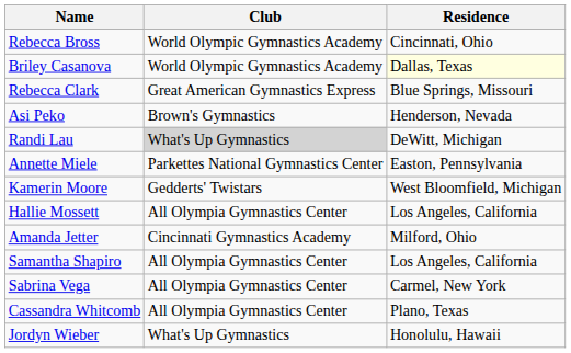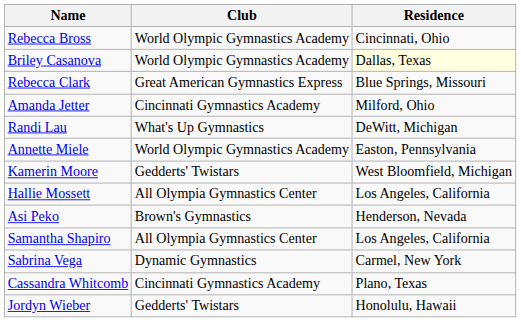 <table class="wikitable">
 <tr>
 <th>Name</th>
 <th>Club</th>
 <th>Residence</th>
 </tr>
 <tr>
 <td><a href='#'>Rebecca Bross</a></td>
 <td>World Olympic Gymnastics Academy</td>
 <td>Cincinnati, Ohio</td>
 </tr>
 <tr>
 <td><a href='#'>Briley Casanova</a></td>
 <td>World Olympic Gymnastics Academy</td>
 <td style="background: lightyellow;">Dallas, Texas</td>
 </tr>
 <tr>
 <td><a href='#'>Rebecca Clark</a></td>
 <td>Great American Gymnastics Express</td>
 <td>Blue Springs, Missouri</td>
 </tr>
 <tr>
-<td><a href='#'>Asi Peko</a></td>
-<td>Brown's Gymnastics</td>
-<td>Henderson, Nevada</td>
+<td><a href='#'>Amanda Jetter</a></td>
+<td>Cincinnati Gymnastics Academy</td>
+<td>Milford, Ohio</td>
 </tr>
 <tr>
 <td><a href='#'>Randi Lau</a></td>
-<td style="background: lightgrey;">What's Up Gymnastics</td>
+<td>What's Up Gymnastics</td>
 <td>DeWitt, Michigan</td>
 </tr>
 <tr>
 <td><a href='#'>Annette Miele</a></td>
-<td>Parkettes National Gymnastics Center</td>
+<td>World Olympic Gymnastics Academy</td>
 <td>Easton, Pennsylvania</td>
 </tr>
 <tr>
 <td><a href='#'>Kamerin Moore</a></td>
 <td>Gedderts' Twistars</td>
 <td>West Bloomfield, Michigan</td>
 </tr>
 <tr>
 <td><a href='#'>Hallie Mossett</a></td>
 <td>All Olympia Gymnastics Center</td>
 <td>Los Angeles, California</td>
 </tr>
 <tr>
-<td><a href='#'>Amanda Jetter</a></td>
-<td>Cincinnati Gymnastics Academy</td>
-<td>Milford, Ohio</td>
+<td><a href='#'>Asi Peko</a></td>
+<td>Brown's Gymnastics</td>
+<td>Henderson, Nevada</td>
 </tr>
 <tr>
 <td><a href='#'>Samantha Shapiro</a></td>
 <td>All Olympia Gymnastics Center</td>
 <td>Los Angeles, California</td>
 </tr>
 <tr>
 <td><a href='#'>Sabrina Vega</a></td>
-<td>All Olympia Gymnastics Center</td>
+<td>Dynamic Gymnastics</td>
 <td>Carmel, New York</td>
 </tr>
 <tr>
 <td><a href='#'>Cassandra Whitcomb</a></td>
-<td>All Olympia Gymnastics Center</td>
+<td>Cincinnati Gymnastics Academy</td>
 <td>Plano, Texas</td>
 </tr>
 <tr>
 <td><a href='#'>Jordyn Wieber</a></td>
-<td>What's Up Gymnastics</td>
+<td>Gedderts' Twistars</td>
 <td>Honolulu, Hawaii</td>
 </tr>
 </table>
